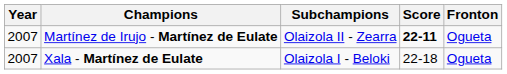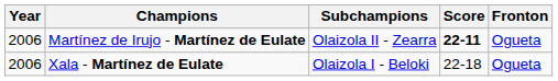 <table class="wikitable">
 <tr>
 <th>Year</th>
 <th>Champions</th>
 <th>Subchampions</th>
 <th>Score</th>
 <th>Fronton</th>
 </tr>
 <tr>
-<td>2007</td>
+<td>2006</td>
 <td><a href='#'>Martínez de Irujo</a> - <strong>Martínez de Eulate</strong></td>
 <td><a href='#'>Olaizola II</a> - <a href='#'>Zearra</a></td>
 <td><strong>22-11</strong></td>
 <td><a href='#'>Ogueta</a></td>
 </tr>
 <tr>
-<td>2007</td>
+<td>2006</td>
 <td><a href='#'>Xala</a> - <strong>Martínez de Eulate</strong></td>
 <td><a href='#'>Olaizola I</a> - <a href='#'>Beloki</a></td>
 <td>22-18</td>
 <td><a href='#'>Ogueta</a></td>
 </tr>
 </table>
